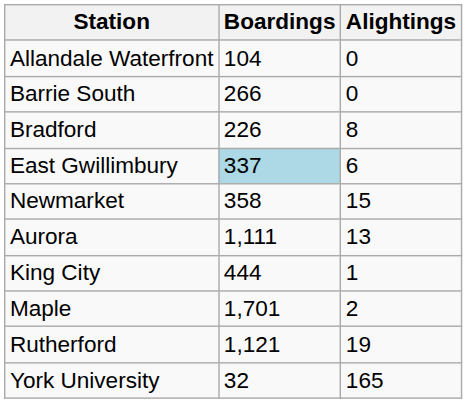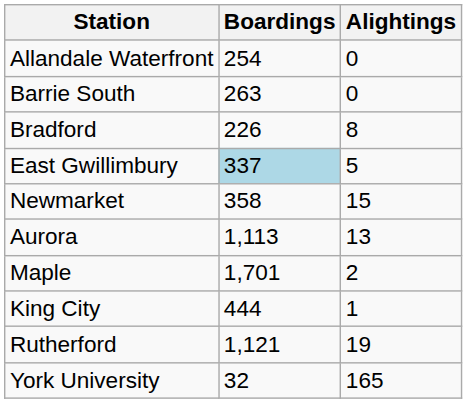 <table class="wikitable">
 <tr>
 <th>Station</th>
 <th>Boardings</th>
 <th>Alightings</th>
 </tr>
 <tr>
 <td>Allandale Waterfront</td>
-<td>104</td>
+<td>254</td>
 <td>0</td>
 </tr>
 <tr>
 <td>Barrie South</td>
-<td>266</td>
+<td>263</td>
 <td>0</td>
 </tr>
 <tr>
 <td>Bradford</td>
 <td>226</td>
 <td>8</td>
 </tr>
 <tr>
 <td>East Gwillimbury</td>
 <td style="background: lightblue;">337</td>
-<td>6</td>
+<td>5</td>
 </tr>
 <tr>
 <td>Newmarket</td>
 <td>358</td>
 <td>15</td>
 </tr>
 <tr>
 <td>Aurora</td>
-<td>1,111</td>
+<td>1,113</td>
 <td>13</td>
+</tr>
+<tr>
+<td>Maple</td>
+<td>1,701</td>
+<td>2</td>
 </tr>
 <tr>
 <td>King City</td>
 <td>444</td>
 <td>1</td>
-</tr>
-<tr>
-<td>Maple</td>
-<td>1,701</td>
-<td>2</td>
 </tr>
 <tr>
 <td>Rutherford</td>
 <td>1,121</td>
 <td>19</td>
 </tr>
 <tr>
 <td>York University</td>
 <td>32</td>
 <td>165</td>
 </tr>
 </table>
